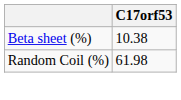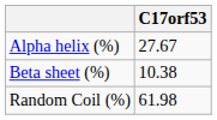 <table class="wikitable">
 <tr>
 <th></th>
 <th>C17orf53</th>
+</tr>
+<tr>
+<td><a href='#'>Alpha helix</a> (%)</td>
+<td>27.67</td>
 </tr>
 <tr>
 <td><a href='#'>Beta sheet</a> (%)</td>
 <td>10.38</td>
 </tr>
 <tr>
 <td>Random Coil (%)</td>
 <td>61.98</td>
 </tr>
 </table>
